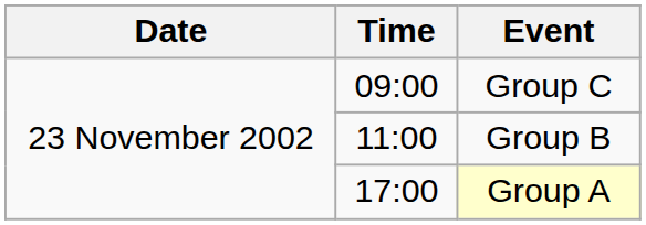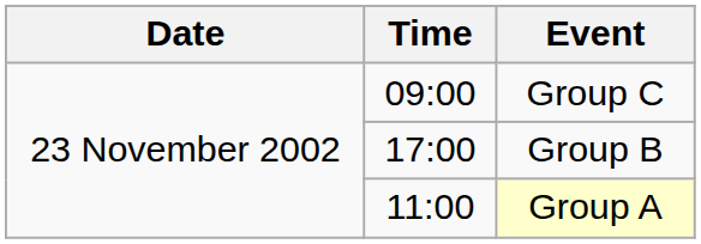 <table class = "wikitable" style="text-align:center;">
 <tr>
 <th width=150>Date</th>
 <th width=50>Time</th>
 <th width=80>Event</th>
 </tr>
 <tr>
 <td rowspan=3>23 November 2002</td>
 <td>09:00</td>
 <td>Group C</td>
 </tr>
 <tr>
-<td>11:00</td>
+<td>17:00</td>
 <td>Group B</td>
 </tr>
 <tr>
-<td>17:00</td>
+<td>11:00</td>
 <td bgcolor=ffffcc>Group A</td>
 </tr>
 </table>
